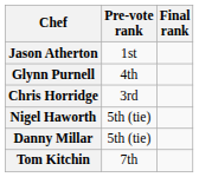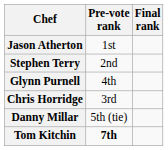 <table class="wikitable sortable" style="text-align:center;">
 <tr>
 <th scope="col">Chef</th>
 <th scope="col">Pre-vote<br>rank</th>
 <th scope="col">Final<br>rank</th>
 </tr>
 <tr>
 <th scope="row">Jason Atherton</th>
 <td>1st</td>
+<td></td>
+</tr>
+<tr>
+<th scope="row">Stephen Terry</th>
+<td>2nd</td>
 <td></td>
 </tr>
 <tr>
 <th scope="row">Glynn Purnell</th>
 <td>4th</td>
 <td></td>
 </tr>
 <tr>
 <th scope="row">Chris Horridge</th>
 <td>3rd</td>
 <td></td>
 </tr>
 <tr>
-<th scope="row">Nigel Haworth</th>
-<td>5th (tie)</td>
-<td></td>
-</tr>
-<tr>
 <th scope="row">Danny Millar</th>
 <td>5th (tie)</td>
 <td></td>
 </tr>
 <tr>
 <th scope="row">Tom Kitchin</th>
-<td>7th</td>
+<td><strong>7th</strong></td>
 <td></td>
 </tr>
 </table>
